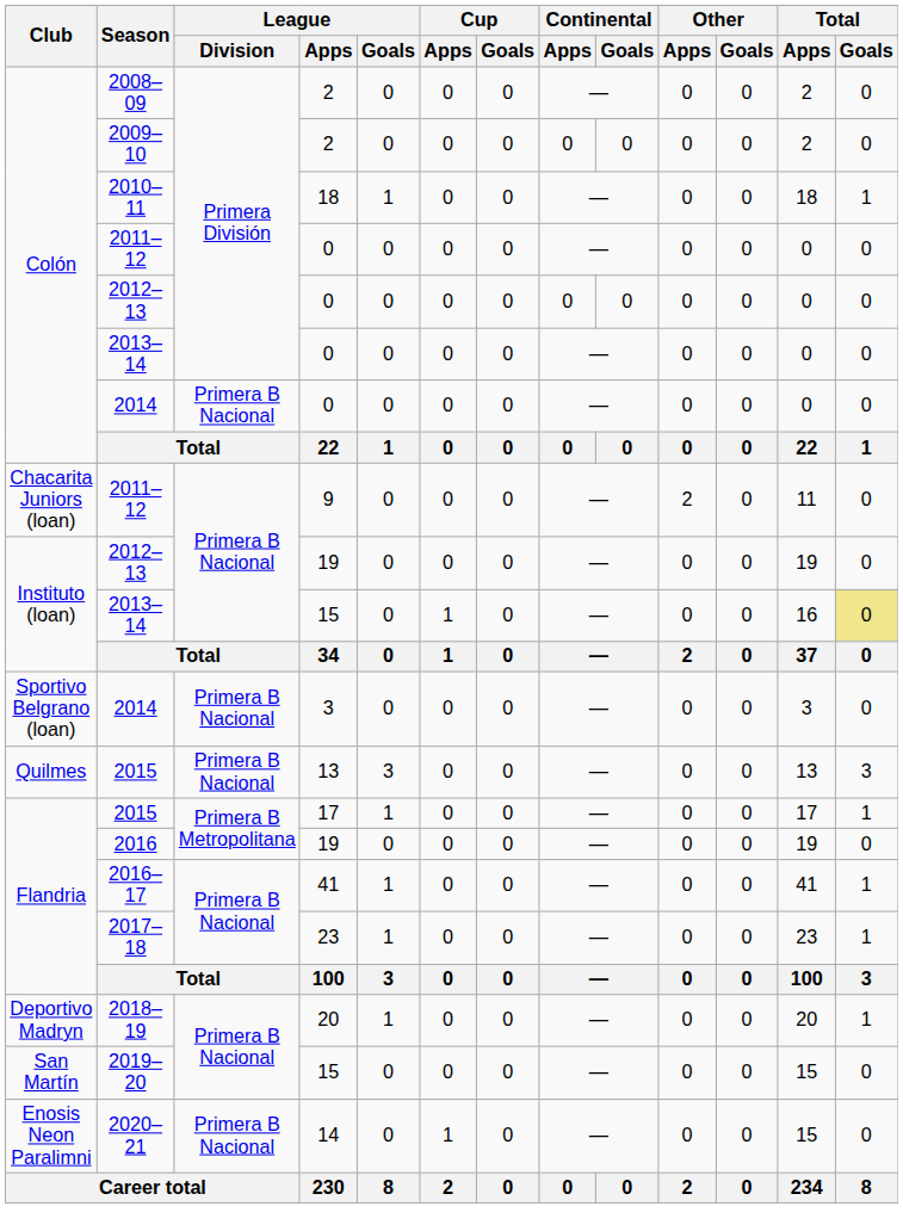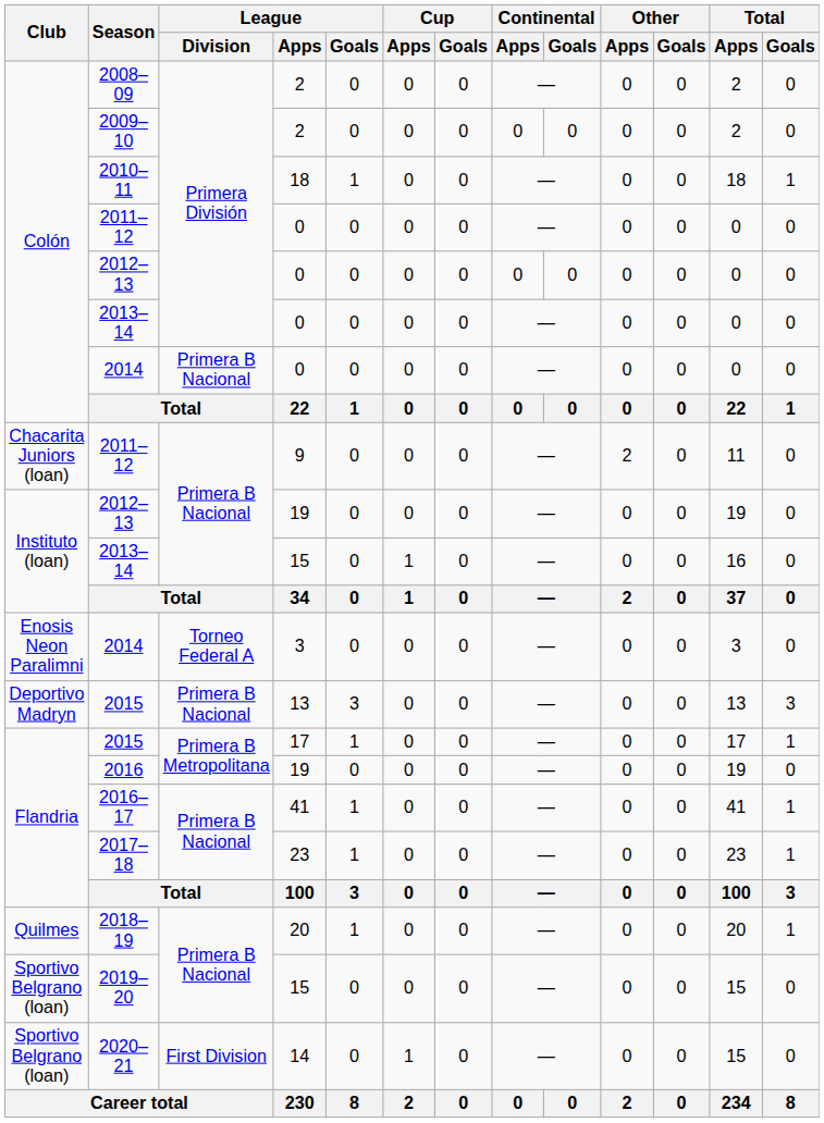 <table class="wikitable" style="text-align:center">
 <tr>
 <th rowspan="2">Club</th>
 <th rowspan="2">Season</th>
 <th colspan="3">League</th>
 <th colspan="2">Cup</th>
 <th colspan="2">Continental</th>
 <th colspan="2">Other</th>
 <th colspan="2">Total</th>
 </tr>
 <tr>
 <th>Division</th>
 <th>Apps</th>
 <th>Goals</th>
 <th>Apps</th>
 <th>Goals</th>
 <th>Apps</th>
 <th>Goals</th>
 <th>Apps</th>
 <th>Goals</th>
 <th>Apps</th>
 <th>Goals</th>
 </tr>
 <tr>
 <td rowspan="8"><a href='#'>Colón</a></td>
 <td><a href='#'>2008–09</a></td>
 <td rowspan="6"><a href='#'>Primera División</a></td>
 <td>2</td>
 <td>0</td>
 <td>0</td>
 <td>0</td>
 <td colspan="2">—</td>
 <td>0</td>
 <td>0</td>
 <td>2</td>
 <td>0</td>
 </tr>
 <tr>
 <td><a href='#'>2009–10</a></td>
 <td>2</td>
 <td>0</td>
 <td>0</td>
 <td>0</td>
 <td>0</td>
 <td>0</td>
 <td>0</td>
 <td>0</td>
 <td>2</td>
 <td>0</td>
 </tr>
 <tr>
 <td><a href='#'>2010–11</a></td>
 <td>18</td>
 <td>1</td>
 <td>0</td>
 <td>0</td>
 <td colspan="2">—</td>
 <td>0</td>
 <td>0</td>
 <td>18</td>
 <td>1</td>
 </tr>
 <tr>
 <td><a href='#'>2011–12</a></td>
 <td>0</td>
 <td>0</td>
 <td>0</td>
 <td>0</td>
 <td colspan="2">—</td>
 <td>0</td>
 <td>0</td>
 <td>0</td>
 <td>0</td>
 </tr>
 <tr>
 <td><a href='#'>2012–13</a></td>
 <td>0</td>
 <td>0</td>
 <td>0</td>
 <td>0</td>
 <td>0</td>
 <td>0</td>
 <td>0</td>
 <td>0</td>
 <td>0</td>
 <td>0</td>
 </tr>
 <tr>
 <td><a href='#'>2013–14</a></td>
 <td>0</td>
 <td>0</td>
 <td>0</td>
 <td>0</td>
 <td colspan="2">—</td>
 <td>0</td>
 <td>0</td>
 <td>0</td>
 <td>0</td>
 </tr>
 <tr>
 <td><a href='#'>2014</a></td>
 <td rowspan="1"><a href='#'>Primera B Nacional</a></td>
 <td>0</td>
 <td>0</td>
 <td>0</td>
 <td>0</td>
 <td colspan="2">—</td>
 <td>0</td>
 <td>0</td>
 <td>0</td>
 <td>0</td>
 </tr>
 <tr>
 <th colspan="2">Total</th>
 <th>22</th>
 <th>1</th>
 <th>0</th>
 <th>0</th>
 <th>0</th>
 <th>0</th>
 <th>0</th>
 <th>0</th>
 <th>22</th>
 <th>1</th>
 </tr>
 <tr>
 <td rowspan="1"><a href='#'>Chacarita Juniors</a> (loan)</td>
 <td><a href='#'>2011–12</a></td>
 <td rowspan="3"><a href='#'>Primera B Nacional</a></td>
 <td>9</td>
 <td>0</td>
 <td>0</td>
 <td>0</td>
 <td colspan="2">—</td>
 <td>2</td>
 <td>0</td>
 <td>11</td>
 <td>0</td>
 </tr>
 <tr>
 <td rowspan="3"><a href='#'>Instituto</a> (loan)</td>
 <td><a href='#'>2012–13</a></td>
 <td>19</td>
 <td>0</td>
 <td>0</td>
 <td>0</td>
 <td colspan="2">—</td>
 <td>0</td>
 <td>0</td>
 <td>19</td>
 <td>0</td>
 </tr>
 <tr>
 <td><a href='#'>2013–14</a></td>
 <td>15</td>
 <td>0</td>
 <td>1</td>
 <td>0</td>
 <td colspan="2">—</td>
 <td>0</td>
 <td>0</td>
 <td>16</td>
-<td style="background: khaki;">0</td>
+<td>0</td>
 </tr>
 <tr>
 <th colspan="2">Total</th>
 <th>34</th>
 <th>0</th>
 <th>1</th>
 <th>0</th>
 <th colspan="2">—</th>
 <th>2</th>
 <th>0</th>
 <th>37</th>
 <th>0</th>
 </tr>
 <tr>
-<td rowspan="1"><a href='#'>Sportivo Belgrano</a> (loan)</td>
+<td rowspan="1"><a href='#'>Enosis Neon Paralimni</a></td>
 <td><a href='#'>2014</a></td>
-<td rowspan="1"><a href='#'>Primera B Nacional</a></td>
+<td rowspan="1"><a href='#'>Torneo Federal A</a></td>
 <td>3</td>
 <td>0</td>
 <td>0</td>
 <td>0</td>
 <td colspan="2">—</td>
 <td>0</td>
 <td>0</td>
 <td>3</td>
 <td>0</td>
 </tr>
 <tr>
-<td rowspan="1"><a href='#'>Quilmes</a></td>
+<td rowspan="1"><a href='#'>Deportivo Madryn</a></td>
 <td><a href='#'>2015</a></td>
 <td rowspan="1"><a href='#'>Primera B Nacional</a></td>
 <td>13</td>
 <td>3</td>
 <td>0</td>
 <td>0</td>
 <td colspan="2">—</td>
 <td>0</td>
 <td>0</td>
 <td>13</td>
 <td>3</td>
 </tr>
 <tr>
 <td rowspan="5"><a href='#'>Flandria</a></td>
 <td><a href='#'>2015</a></td>
 <td rowspan="2"><a href='#'>Primera B Metropolitana</a></td>
 <td>17</td>
 <td>1</td>
 <td>0</td>
 <td>0</td>
 <td colspan="2">—</td>
 <td>0</td>
 <td>0</td>
 <td>17</td>
 <td>1</td>
 </tr>
 <tr>
 <td><a href='#'>2016</a></td>
 <td>19</td>
 <td>0</td>
 <td>0</td>
 <td>0</td>
 <td colspan="2">—</td>
 <td>0</td>
 <td>0</td>
 <td>19</td>
 <td>0</td>
 </tr>
 <tr>
 <td><a href='#'>2016–17</a></td>
 <td rowspan="2"><a href='#'>Primera B Nacional</a></td>
 <td>41</td>
 <td>1</td>
 <td>0</td>
 <td>0</td>
 <td colspan="2">—</td>
 <td>0</td>
 <td>0</td>
 <td>41</td>
 <td>1</td>
 </tr>
 <tr>
 <td><a href='#'>2017–18</a></td>
 <td>23</td>
 <td>1</td>
 <td>0</td>
 <td>0</td>
 <td colspan="2">—</td>
 <td>0</td>
 <td>0</td>
 <td>23</td>
 <td>1</td>
 </tr>
 <tr>
 <th colspan="2">Total</th>
 <th>100</th>
 <th>3</th>
 <th>0</th>
 <th>0</th>
 <th colspan="2">—</th>
 <th>0</th>
 <th>0</th>
 <th>100</th>
 <th>3</th>
 </tr>
 <tr>
-<td rowspan="1"><a href='#'>Deportivo Madryn</a></td>
+<td rowspan="1"><a href='#'>Quilmes</a></td>
 <td><a href='#'>2018–19</a></td>
 <td rowspan="2"><a href='#'>Primera B Nacional</a></td>
 <td>20</td>
 <td>1</td>
 <td>0</td>
 <td>0</td>
 <td colspan="2">—</td>
 <td>0</td>
 <td>0</td>
 <td>20</td>
 <td>1</td>
 </tr>
 <tr>
-<td rowspan="1"><a href='#'>San Martín</a></td>
+<td rowspan="1"><a href='#'>Sportivo Belgrano</a> (loan)</td>
 <td><a href='#'>2019–20</a></td>
 <td>15</td>
 <td>0</td>
 <td>0</td>
 <td>0</td>
 <td colspan="2">—</td>
 <td>0</td>
 <td>0</td>
 <td>15</td>
 <td>0</td>
 </tr>
 <tr>
-<td rowspan="1"><a href='#'>Enosis Neon Paralimni</a></td>
+<td rowspan="1"><a href='#'>Sportivo Belgrano</a> (loan)</td>
 <td><a href='#'>2020–21</a></td>
-<td rowspan="1"><a href='#'>Primera B Nacional</a></td>
+<td rowspan="1"><a href='#'>First Division</a></td>
 <td>14</td>
 <td>0</td>
 <td>1</td>
 <td>0</td>
 <td colspan="2">—</td>
 <td>0</td>
 <td>0</td>
 <td>15</td>
 <td>0</td>
 </tr>
 <tr>
 <th colspan="3">Career total</th>
 <th>230</th>
 <th>8</th>
 <th>2</th>
 <th>0</th>
 <th>0</th>
 <th>0</th>
 <th>2</th>
 <th>0</th>
 <th>234</th>
 <th>8</th>
 </tr>
 </table>
